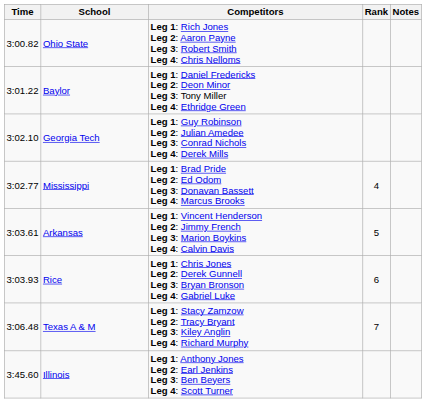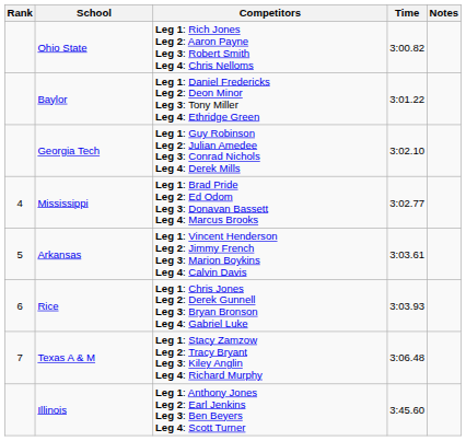 <table class="wikitable sortable" width=75% style="text-align:center; font-size:95%">
 <tr>
-<th width=15>Time</th>
+<th width=15>Rank</th>
 <th width=300>School</th>
 <th width=700>Competitors</th>
-<th width=15>Rank</th>
+<th width=15>Time</th>
 <th width=15>Notes</th>
 </tr>
 <tr>
-<td>3:00.82</td>
+<td></td>
 <td align=left><a href='#'>Ohio State</a></td>
 <td align=left><strong>Leg 1</strong>: <a href='#'>Rich Jones</a> <br> <strong>Leg 2</strong>: <a href='#'>Aaron Payne</a> <br> <strong>Leg 3</strong>: <a href='#'>Robert Smith</a> <br> <strong>Leg 4</strong>: <a href='#'>Chris Nelloms</a></td>
-<td></td>
+<td>3:00.82</td>
 <td></td>
 </tr>
 <tr>
-<td>3:01.22</td>
+<td></td>
 <td align=left><a href='#'>Baylor</a></td>
 <td align=left><strong>Leg 1</strong>: <a href='#'>Daniel Fredericks</a> <br> <strong>Leg 2</strong>: <a href='#'>Deon Minor</a> <br> <strong>Leg 3</strong>: Tony Miller <br> <strong>Leg 4</strong>: <a href='#'>Ethridge Green</a></td>
-<td></td>
+<td>3:01.22</td>
 <td></td>
 </tr>
 <tr>
-<td>3:02.10</td>
+<td></td>
 <td align=left><a href='#'>Georgia Tech</a></td>
 <td align=left><strong>Leg 1</strong>: <a href='#'>Guy Robinson</a> <br> <strong>Leg 2</strong>: <a href='#'>Julian Amedee</a> <br> <strong>Leg 3</strong>: <a href='#'>Conrad Nichols</a> <br> <strong>Leg 4</strong>: <a href='#'>Derek Mills</a></td>
-<td></td>
+<td>3:02.10</td>
 <td></td>
 </tr>
 <tr>
-<td>3:02.77</td>
+<td>4</td>
 <td align=left><a href='#'>Mississippi</a></td>
 <td align=left><strong>Leg 1</strong>: <a href='#'>Brad Pride</a> <br> <strong>Leg 2</strong>: <a href='#'>Ed Odom</a> <br> <strong>Leg 3</strong>: <a href='#'>Donavan Bassett</a> <br> <strong>Leg 4</strong>: <a href='#'>Marcus Brooks</a></td>
-<td>4</td>
+<td>3:02.77</td>
 <td></td>
 </tr>
 <tr>
-<td>3:03.61</td>
+<td>5</td>
 <td align=left><a href='#'>Arkansas</a></td>
 <td align=left><strong>Leg 1</strong>: <a href='#'>Vincent Henderson</a> <br> <strong>Leg 2</strong>: <a href='#'>Jimmy French</a> <br> <strong>Leg 3</strong>: <a href='#'>Marion Boykins</a> <br> <strong>Leg 4</strong>: <a href='#'>Calvin Davis</a></td>
-<td>5</td>
+<td>3:03.61</td>
 <td></td>
 </tr>
 <tr>
-<td>3:03.93</td>
+<td>6</td>
 <td align=left><a href='#'>Rice</a></td>
 <td align=left><strong>Leg 1</strong>: <a href='#'>Chris Jones</a> <br> <strong>Leg 2</strong>: <a href='#'>Derek Gunnell</a> <br> <strong>Leg 3</strong>: <a href='#'>Bryan Bronson</a> <br> <strong>Leg 4</strong>: <a href='#'>Gabriel Luke</a></td>
-<td>6</td>
+<td>3:03.93</td>
 <td></td>
 </tr>
 <tr>
-<td>3:06.48</td>
+<td>7</td>
 <td align=left><a href='#'>Texas A & M</a></td>
 <td align=left><strong>Leg 1</strong>: <a href='#'>Stacy Zamzow</a> <br> <strong>Leg 2</strong>: <a href='#'>Tracy Bryant</a> <br> <strong>Leg 3</strong>: <a href='#'>Kiley Anglin</a> <br> <strong>Leg 4</strong>: <a href='#'>Richard Murphy</a></td>
-<td>7</td>
+<td>3:06.48</td>
 <td></td>
 </tr>
 <tr>
-<td>3:45.60</td>
+<td></td>
 <td align=left><a href='#'>Illinois</a></td>
 <td align=left><strong>Leg 1</strong>: <a href='#'>Anthony Jones</a>  <br> <strong>Leg 2</strong>: <a href='#'>Earl Jenkins</a>  <br> <strong>Leg 3</strong>: <a href='#'>Ben Beyers</a> <br> <strong>Leg 4</strong>: <a href='#'>Scott Turner</a></td>
-<td></td>
+<td>3:45.60</td>
 <td></td>
 </tr>
 </table>
